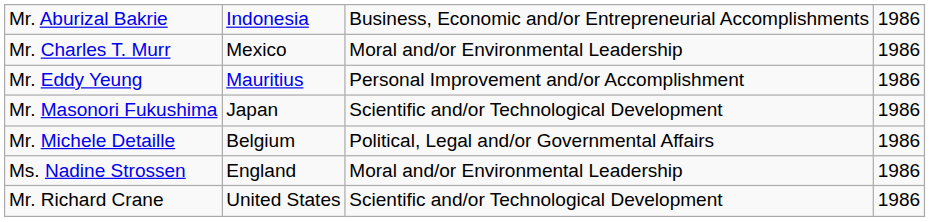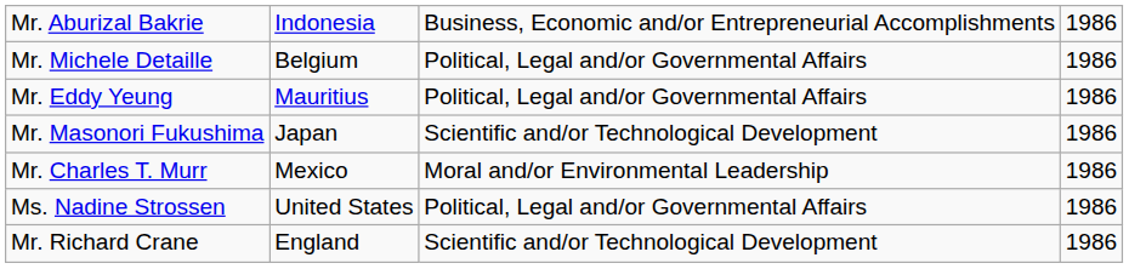 <table class="wikitable">
 <tr>
 <td>Mr. <a href='#'>Aburizal Bakrie</a></td>
 <td><a href='#'>Indonesia</a></td>
 <td>Business, Economic and/or Entrepreneurial Accomplishments</td>
+<td style="text-align:right;">1986</td>
+</tr>
+<tr>
+<td>Mr. <a href='#'>Michele Detaille</a></td>
+<td>Belgium</td>
+<td>Political, Legal and/or Governmental Affairs</td>
+<td style="text-align:right;">1986</td>
+</tr>
+<tr>
+<td>Mr. <a href='#'>Eddy Yeung</a></td>
+<td><a href='#'>Mauritius</a></td>
+<td>Political, Legal and/or Governmental Affairs</td>
+<td style="text-align:right;">1986</td>
+</tr>
+<tr>
+<td>Mr. <a href='#'>Masonori Fukushima</a></td>
+<td>Japan</td>
+<td>Scientific and/or Technological Development</td>
 <td style="text-align:right;">1986</td>
 </tr>
 <tr>
 <td>Mr. <a href='#'>Charles T. Murr</a></td>
 <td>Mexico</td>
 <td>Moral and/or Environmental Leadership</td>
 <td style="text-align:right;">1986</td>
 </tr>
 <tr>
-<td>Mr. <a href='#'>Eddy Yeung</a></td>
-<td><a href='#'>Mauritius</a></td>
-<td>Personal Improvement and/or Accomplishment</td>
-<td style="text-align:right;">1986</td>
-</tr>
-<tr>
-<td>Mr. <a href='#'>Masonori Fukushima</a></td>
-<td>Japan</td>
-<td>Scientific and/or Technological Development</td>
-<td style="text-align:right;">1986</td>
-</tr>
-<tr>
-<td>Mr. <a href='#'>Michele Detaille</a></td>
-<td>Belgium</td>
+<td>Ms. <a href='#'>Nadine Strossen</a></td>
+<td>United States</td>
 <td>Political, Legal and/or Governmental Affairs</td>
 <td style="text-align:right;">1986</td>
 </tr>
 <tr>
-<td>Ms. <a href='#'>Nadine Strossen</a></td>
+<td>Mr. Richard Crane</td>
 <td>England</td>
-<td>Moral and/or Environmental Leadership</td>
-<td style="text-align:right;">1986</td>
-</tr>
-<tr>
-<td>Mr. Richard Crane</td>
-<td>United States</td>
 <td>Scientific and/or Technological Development</td>
 <td style="text-align:right;">1986</td>
 </tr>
 </table>
